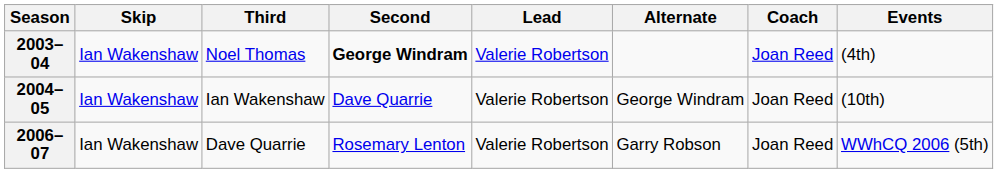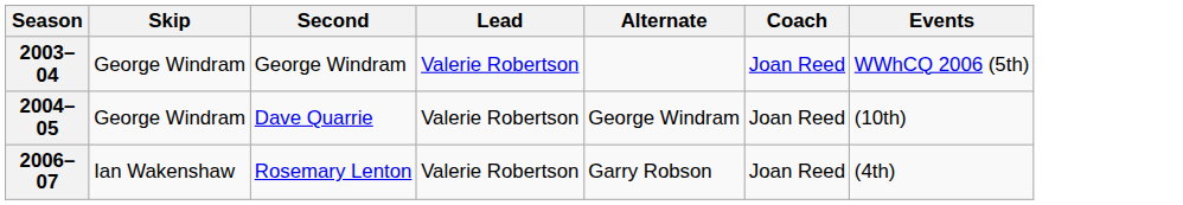 <table class="wikitable">
 <tr>
 <th scope="col" width=60>Season</th>
 <th scope="col">Skip</th>
-<th scope="col">Third</th>
 <th scope="col">Second</th>
 <th scope="col">Lead</th>
 <th scope="col">Alternate</th>
 <th scope="col">Coach</th>
 <th scope="col">Events</th>
 </tr>
 <tr>
 <th scope="row">2003–04</th>
-<td><a href='#'>Ian Wakenshaw</a></td>
-<td><a href='#'>Noel Thomas</a></td>
-<td><strong>George Windram</strong></td>
+<td>George Windram</td>
+<td>George Windram</td>
 <td><a href='#'>Valerie Robertson</a></td>
 <td></td>
 <td><a href='#'>Joan Reed</a></td>
-<td> (4th)</td>
+<td><a href='#'>WWhCQ 2006</a> (5th)</td>
 </tr>
 <tr>
 <th scope="row">2004–05</th>
-<td><a href='#'>Ian Wakenshaw</a></td>
-<td>Ian Wakenshaw</td>
+<td>George Windram</td>
 <td><a href='#'>Dave Quarrie</a></td>
 <td>Valerie Robertson</td>
 <td>George Windram</td>
 <td>Joan Reed</td>
 <td> (10th)</td>
 </tr>
 <tr>
 <th scope="row">2006–07</th>
 <td>Ian Wakenshaw</td>
-<td>Dave Quarrie</td>
 <td><a href='#'>Rosemary Lenton</a></td>
 <td>Valerie Robertson</td>
 <td>Garry Robson</td>
 <td>Joan Reed</td>
-<td><a href='#'>WWhCQ 2006</a> (5th)</td>
+<td> (4th)</td>
 </tr>
 </table>
